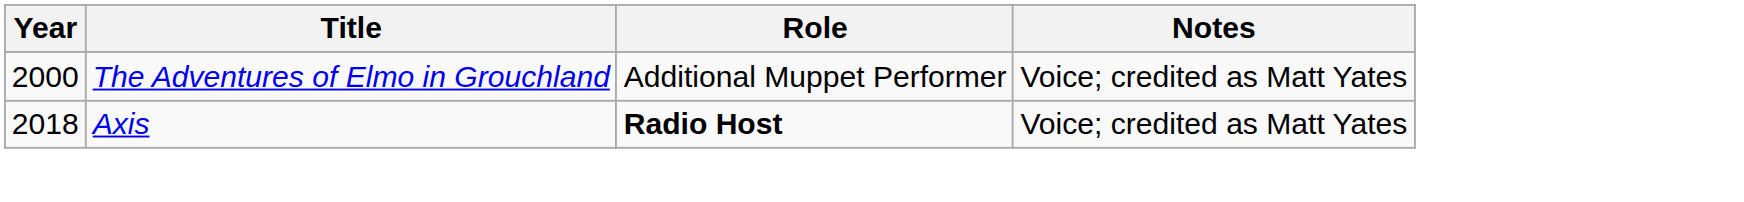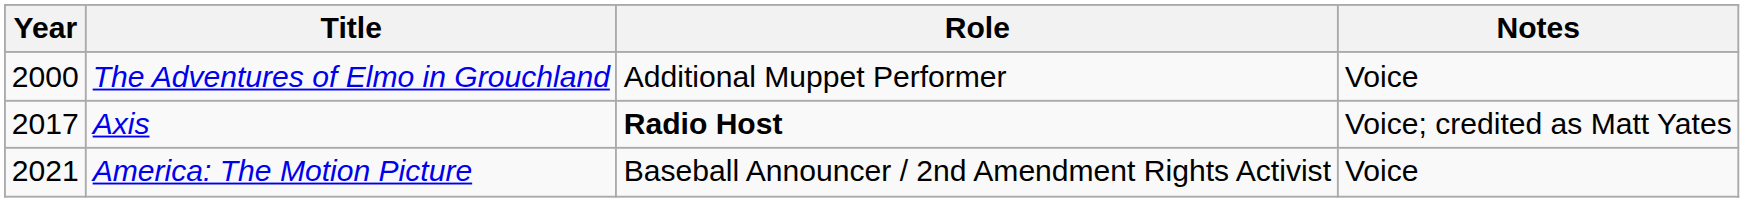 <table class="wikitable sortable">
 <tr>
 <th>Year</th>
 <th>Title</th>
 <th>Role</th>
 <th class="unsortable">Notes</th>
 </tr>
 <tr>
 <td>2000</td>
 <td><em><a href='#'>The Adventures of Elmo in Grouchland</a></em></td>
 <td>Additional Muppet Performer</td>
-<td>Voice; credited as Matt Yates</td>
+<td>Voice</td>
 </tr>
 <tr>
-<td>2018</td>
+<td>2017</td>
 <td><em><a href='#'>Axis</a></em></td>
 <td><strong>Radio Host</strong></td>
 <td>Voice; credited as Matt Yates</td>
 </tr>
+<tr>
+<td>2021</td>
+<td><em><a href='#'>America: The Motion Picture</a></em></td>
+<td>Baseball Announcer / 2nd Amendment Rights Activist</td>
+<td>Voice</td>
+</tr>
 </table>
